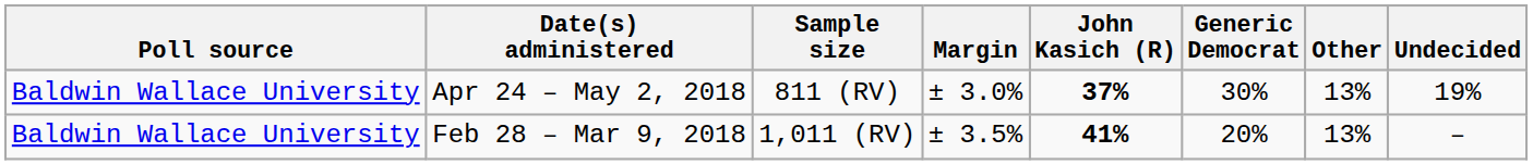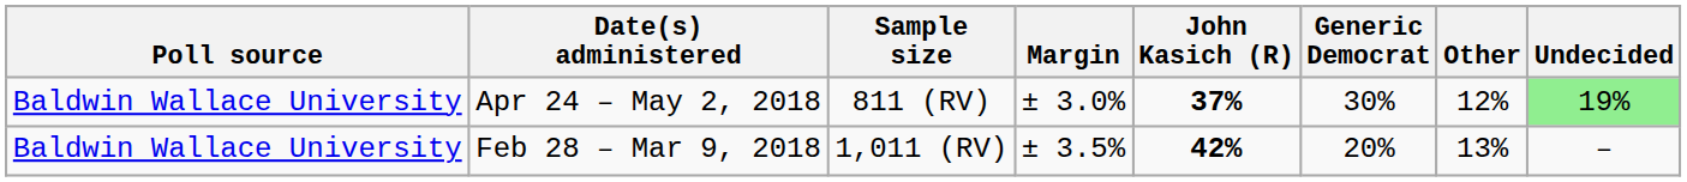 <table class="wikitable" style="font-size:90%;text-align:center;">
 <tr valign=bottom style="font-size:90%;">
 <th>Poll source</th>
 <th>Date(s)<br>administered</th>
 <th>Sample<br>size</th>
 <th>Margin<br></th>
 <th>John<br>Kasich (R)</th>
 <th>Generic<br>Democrat</th>
 <th>Other</th>
 <th>Undecided</th>
 </tr>
 <tr>
 <td style="text-align:left;"><a href='#'>Baldwin Wallace University</a></td>
 <td>Apr 24 – May 2, 2018</td>
 <td>811 (RV)</td>
 <td>± 3.0%</td>
 <td><strong>37%</strong></td>
 <td>30%</td>
-<td>13%</td>
-<td>19%</td>
+<td>12%</td>
+<td style="background: lightgreen;">19%</td>
 </tr>
 <tr>
 <td style="text-align:left;"><a href='#'>Baldwin Wallace University</a></td>
 <td>Feb 28 – Mar 9, 2018</td>
 <td>1,011 (RV)</td>
 <td>± 3.5%</td>
-<td><strong>41%</strong></td>
+<td><strong>42%</strong></td>
 <td>20%</td>
 <td>13%</td>
 <td>–</td>
 </tr>
 </table>
